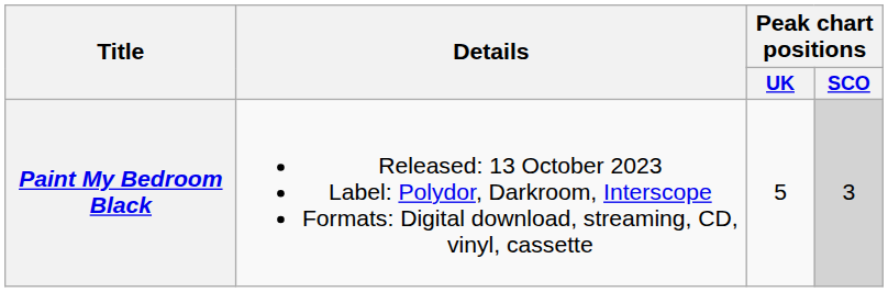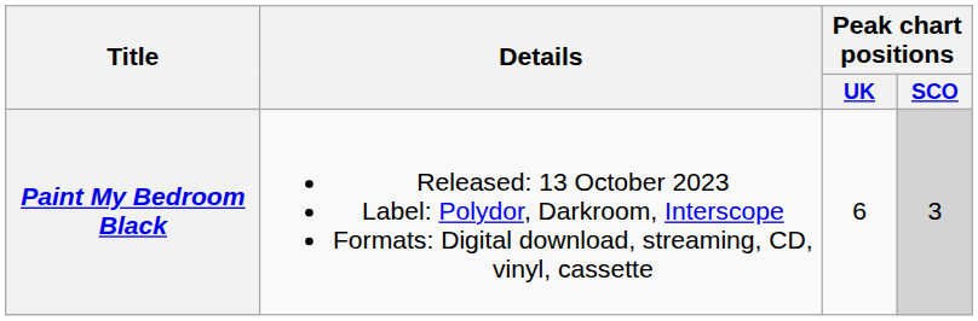 <table class="wikitable plainrowheaders" style="text-align:center;">
 <tr>
 <th scope="col" rowspan="2" style="width:9.5em;">Title</th>
 <th scope="col" rowspan="2" style="width:21.5em;">Details</th>
 <th scope="col" colspan="2">Peak chart positions</th>
 </tr>
 <tr>
 <th scope="col" style="width:3em; font-size:85%"><a href='#'>UK</a><br></th>
 <th scope="col" style="width:3em; font-size:85%"><a href='#'>SCO</a><br></th>
 </tr>
 <tr>
 <th scope="row"><em><a href='#'>Paint My Bedroom Black</a></em></th>
 <td><br><ul><li>Released: 13 October 2023</li><li>Label: <a href='#'>Polydor</a>, Darkroom, <a href='#'>Interscope</a></li><li>Formats: Digital download, streaming, CD, vinyl, cassette</li></ul></td>
-<td>5</td>
+<td>6</td>
 <td style="background: lightgrey;">3</td>
 </tr>
 </table>
